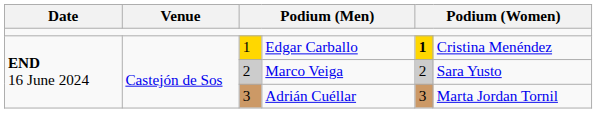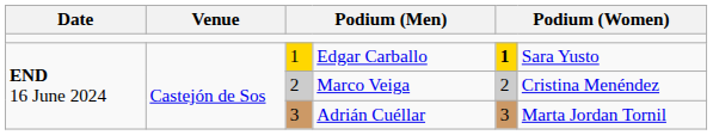 <table class="wikitable" width=70%>
 <tr>
 <th>Date</th>
 <th width=20%>Venue</th>
 <th colspan=2 width=30%>Podium (Men)</th>
 <th colspan=2 width=30%>Podium (Women)</th>
 </tr>
 <tr>
 <td colspan=6></td>
 </tr>
 <tr>
 <td rowspan=3><strong>END</strong> <br> 16 June 2024</td>
 <td rowspan=3><br><a href='#'>Castejón de Sos</a></td>
 <td bgcolor=FFD700>1</td>
 <td><a href='#'>Edgar Carballo</a></td>
 <td bgcolor=FFD700><strong>1</strong></td>
-<td><a href='#'>Cristina Menéndez</a></td>
+<td><a href='#'>Sara Yusto</a></td>
 </tr>
 <tr>
 <td bgcolor=CCCCCC>2</td>
 <td><a href='#'>Marco Veiga</a></td>
 <td bgcolor=CCCCCC>2</td>
-<td><a href='#'>Sara Yusto</a></td>
+<td><a href='#'>Cristina Menéndez</a></td>
 </tr>
 <tr>
 <td bgcolor=CC9966>3</td>
 <td><a href='#'>Adrián Cuéllar</a></td>
 <td bgcolor=CC9966>3</td>
 <td><a href='#'>Marta Jordan Tornil</a></td>
 </tr>
 </table>
